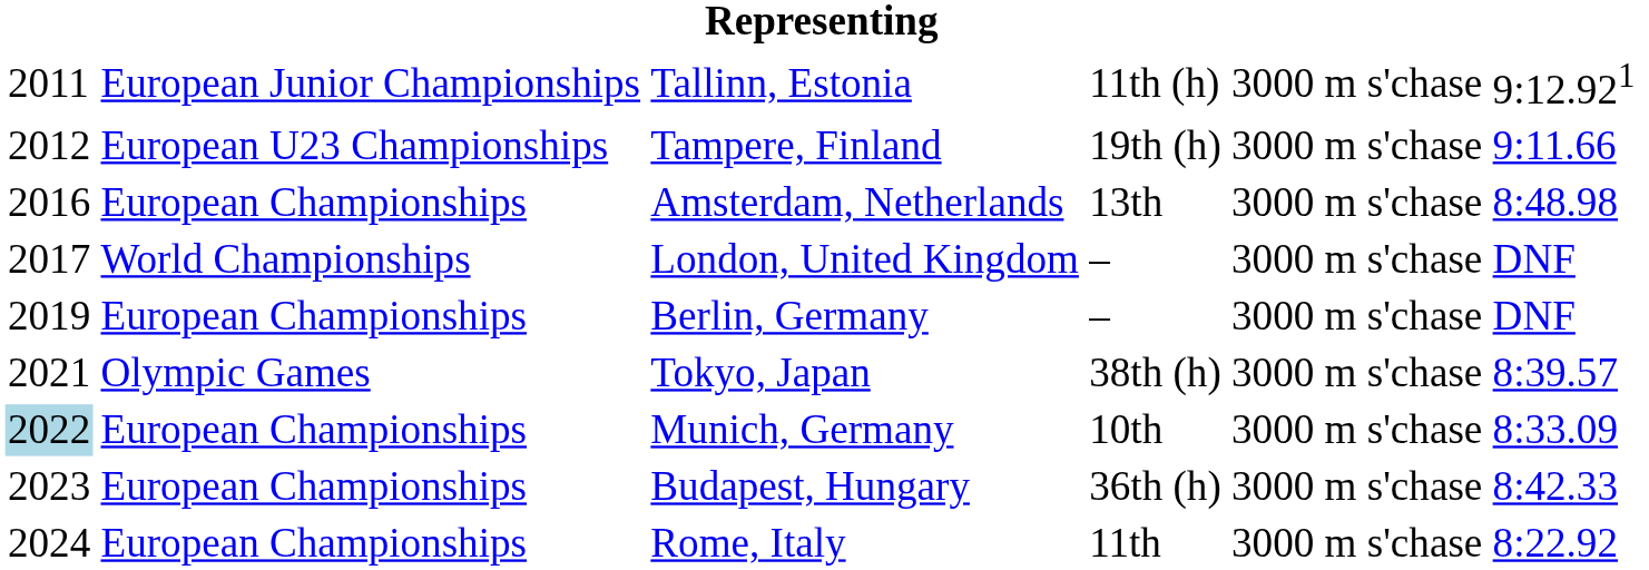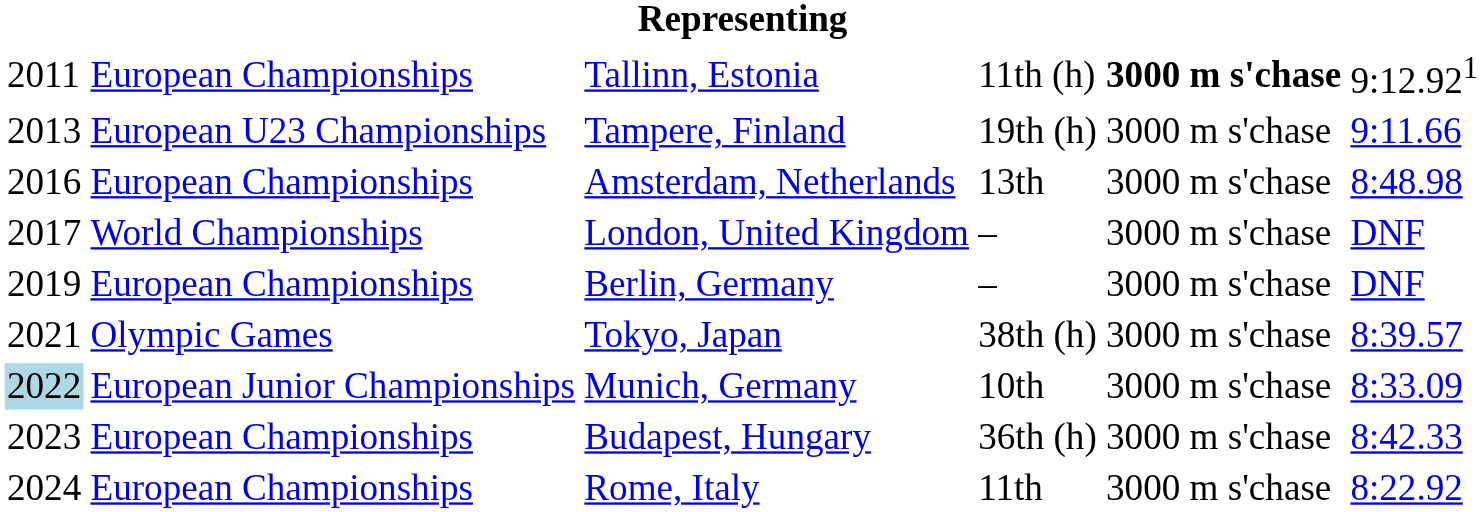 <table>
 <tr>
 <th colspan="6">Representing </th>
 </tr>
 <tr>
 <td>2011</td>
-<td><a href='#'>European Junior Championships</a></td>
+<td><a href='#'>European Championships</a></td>
 <td><a href='#'>Tallinn, Estonia</a></td>
 <td>11th (h)</td>
-<td>3000 m s'chase</td>
+<td><strong>3000 m s'chase</strong></td>
 <td>9:12.92<sup>1</sup></td>
 </tr>
 <tr>
-<td>2012</td>
+<td>2013</td>
 <td><a href='#'>European U23 Championships</a></td>
 <td><a href='#'>Tampere, Finland</a></td>
 <td>19th (h)</td>
 <td>3000 m s'chase</td>
 <td><a href='#'>9:11.66</a></td>
 </tr>
 <tr>
 <td>2016</td>
 <td><a href='#'>European Championships</a></td>
 <td><a href='#'>Amsterdam, Netherlands</a></td>
 <td>13th</td>
 <td>3000 m s'chase</td>
 <td><a href='#'>8:48.98</a></td>
 </tr>
 <tr>
 <td>2017</td>
 <td><a href='#'>World Championships</a></td>
 <td><a href='#'>London, United Kingdom</a></td>
 <td>–</td>
 <td>3000 m s'chase</td>
 <td><a href='#'>DNF</a></td>
 </tr>
 <tr>
 <td>2019</td>
 <td><a href='#'>European Championships</a></td>
 <td><a href='#'>Berlin, Germany</a></td>
 <td>–</td>
 <td>3000 m s'chase</td>
 <td><a href='#'>DNF</a></td>
 </tr>
 <tr>
 <td>2021</td>
 <td><a href='#'>Olympic Games</a></td>
 <td><a href='#'>Tokyo, Japan</a></td>
 <td>38th (h)</td>
 <td>3000 m s'chase</td>
 <td><a href='#'>8:39.57</a></td>
 </tr>
 <tr>
 <td style="background: lightblue;">2022</td>
-<td><a href='#'>European Championships</a></td>
+<td><a href='#'>European Junior Championships</a></td>
 <td><a href='#'>Munich, Germany</a></td>
 <td>10th</td>
 <td>3000 m s'chase</td>
 <td><a href='#'>8:33.09</a></td>
 </tr>
 <tr>
 <td>2023</td>
 <td><a href='#'>European Championships</a></td>
 <td><a href='#'>Budapest, Hungary</a></td>
 <td>36th (h)</td>
 <td>3000 m s'chase</td>
 <td><a href='#'>8:42.33</a></td>
 </tr>
 <tr>
 <td>2024</td>
 <td><a href='#'>European Championships</a></td>
 <td><a href='#'>Rome, Italy</a></td>
 <td>11th</td>
 <td>3000 m s'chase</td>
 <td><a href='#'>8:22.92</a></td>
 </tr>
 </table>
